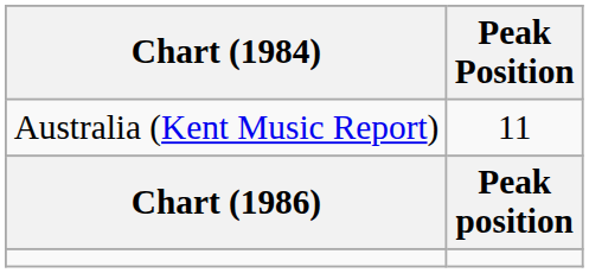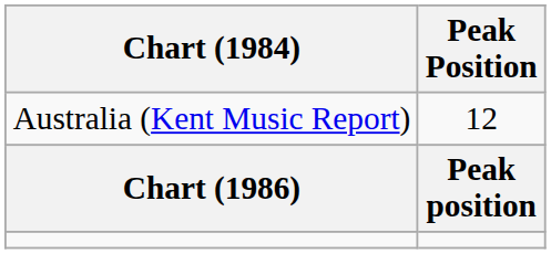 <table class="wikitable">
 <tr>
 <th>Chart (1984)</th>
 <th>Peak<br>Position</th>
 </tr>
 <tr>
 <td>Australia (<a href='#'>Kent Music Report</a>)</td>
-<td align="center">11</td>
+<td align="center">12</td>
 </tr>
 <tr>
 <th>Chart (1986)</th>
 <th>Peak<br>position</th>
 </tr>
 <tr>
 <td></td>
 </tr>
 </table>
